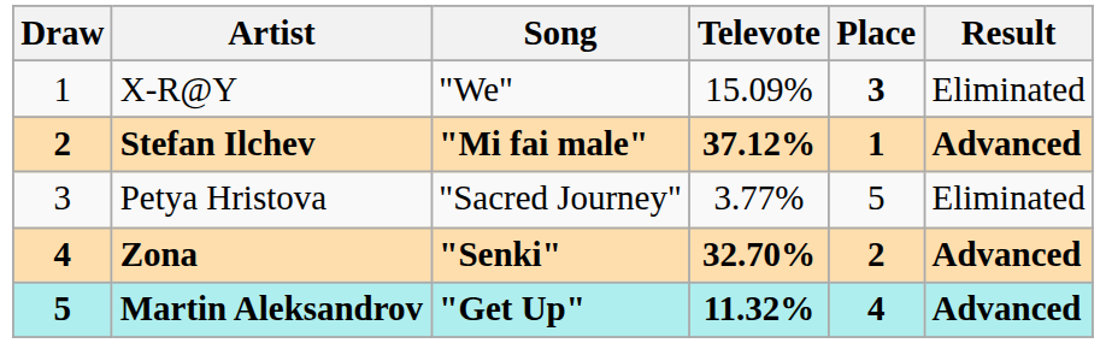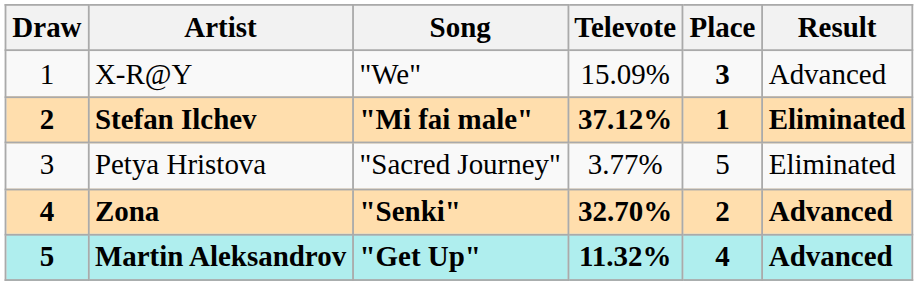 <table class="sortable wikitable" style="margin: 1em auto 1em auto; text-align:center">
 <tr>
 <th>Draw</th>
 <th>Artist</th>
 <th>Song</th>
 <th>Televote</th>
 <th>Place</th>
 <th>Result</th>
 </tr>
 <tr>
 <td>1</td>
 <td align="left">X-R@Y</td>
 <td align="left">"We"</td>
 <td>15.09%</td>
 <td><strong>3</strong></td>
-<td align="left">Eliminated</td>
+<td align="left">Advanced</td>
 </tr>
 <tr style="font-weight:bold; background:navajowhite;">
 <td>2</td>
 <td align="left">Stefan Ilchev</td>
 <td align="left">"Mi fai male"</td>
 <td>37.12%</td>
 <td>1</td>
-<td align="left">Advanced</td>
+<td align="left">Eliminated</td>
 </tr>
 <tr>
 <td>3</td>
 <td align="left">Petya Hristova</td>
 <td align="left">"Sacred Journey"</td>
 <td>3.77%</td>
 <td>5</td>
 <td align="left">Eliminated</td>
 </tr>
 <tr style="font-weight:bold; background:navajowhite;">
 <td>4</td>
 <td align="left">Zona</td>
 <td align="left">"Senki"</td>
 <td>32.70%</td>
 <td>2</td>
 <td align="left">Advanced</td>
 </tr>
 <tr style="font-weight:bold; background:paleturquoise;">
 <td>5</td>
 <td align="left">Martin Aleksandrov</td>
 <td align="left">"Get Up"</td>
 <td>11.32%</td>
 <td>4</td>
 <td align="left">Advanced</td>
 </tr>
 </table>
